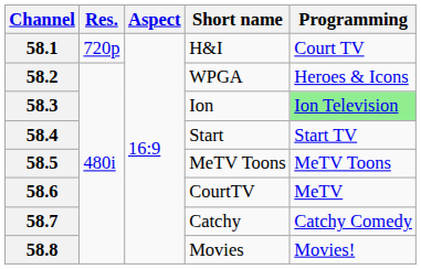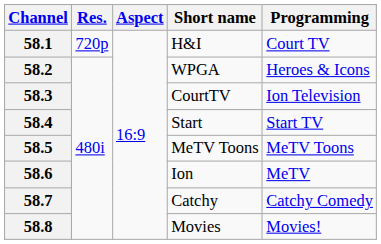 <table class="wikitable">
 <tr>
 <th scope = "col"><a href='#'>Channel</a></th>
 <th scope = "col"><a href='#'>Res.</a></th>
 <th scope = "col"><a href='#'>Aspect</a></th>
 <th scope = "col">Short name</th>
 <th scope = "col">Programming</th>
 </tr>
 <tr>
 <th scope = "row">58.1</th>
 <td><a href='#'>720p</a></td>
 <td rowspan=8><a href='#'>16:9</a></td>
 <td>H&I</td>
 <td><a href='#'>Court TV</a></td>
 </tr>
 <tr>
 <th scope = "row">58.2</th>
 <td rowspan=7><a href='#'>480i</a></td>
 <td>WPGA</td>
 <td><a href='#'>Heroes & Icons</a></td>
 </tr>
 <tr>
 <th scope = "row">58.3</th>
-<td>Ion</td>
-<td style="background: lightgreen;"><a href='#'>Ion Television</a></td>
+<td>CourtTV</td>
+<td><a href='#'>Ion Television</a></td>
 </tr>
 <tr>
 <th scope = "row">58.4</th>
 <td>Start</td>
 <td><a href='#'>Start TV</a></td>
 </tr>
 <tr>
 <th scope = "row">58.5</th>
 <td>MeTV Toons</td>
 <td><a href='#'>MeTV Toons</a></td>
 </tr>
 <tr>
 <th scope = "row">58.6</th>
-<td>CourtTV</td>
+<td>Ion</td>
 <td><a href='#'>MeTV</a></td>
 </tr>
 <tr>
 <th scope = "row">58.7</th>
 <td>Catchy</td>
 <td><a href='#'>Catchy Comedy</a></td>
 </tr>
 <tr>
 <th scope = "row">58.8</th>
 <td>Movies</td>
 <td><a href='#'>Movies!</a></td>
 </tr>
 </table>
